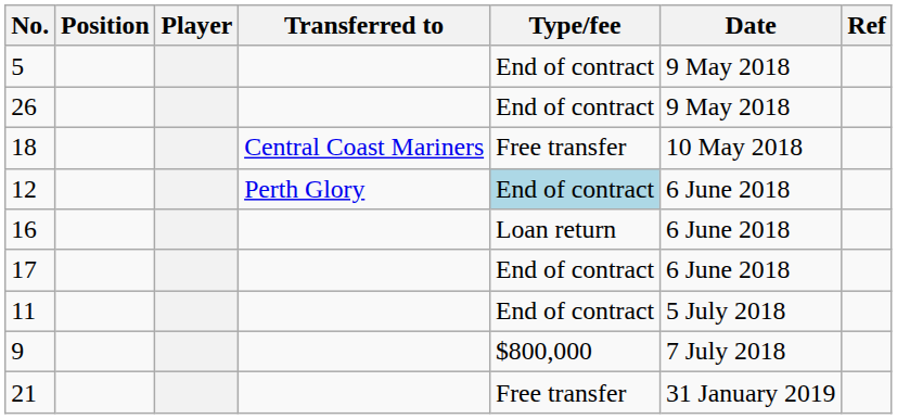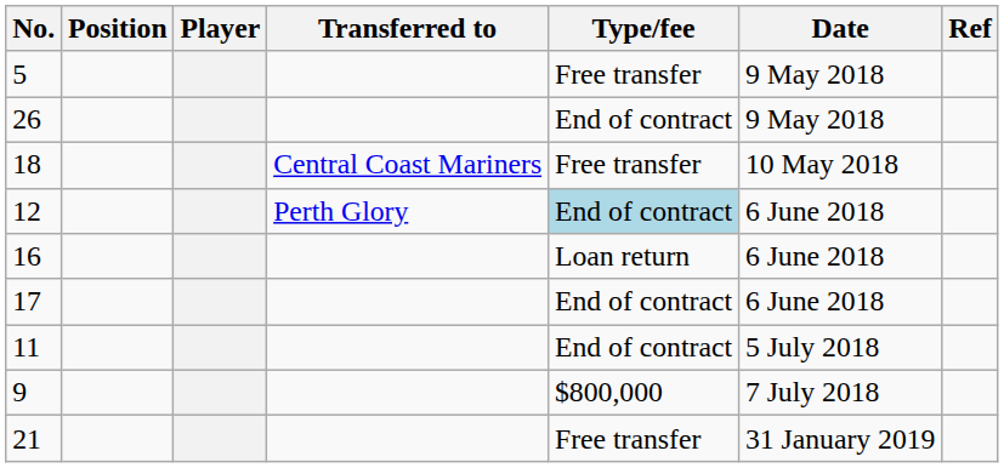 <table class="wikitable plainrowheaders sortable" style="text-align:center; text-align:left">
 <tr>
 <th scope="col">No.</th>
 <th scope="col">Position</th>
 <th scope="col">Player</th>
 <th scope="col">Transferred to</th>
 <th scope="col">Type/fee</th>
 <th scope="col">Date</th>
 <th scope="col" class="unsortable">Ref</th>
 </tr>
 <tr>
 <td>5</td>
 <td></td>
 <th scope="row"></th>
 <td></td>
-<td>End of contract</td>
+<td>Free transfer</td>
 <td>9 May 2018</td>
 <td></td>
 </tr>
 <tr>
 <td>26</td>
 <td></td>
 <th scope="row"></th>
 <td></td>
 <td>End of contract</td>
 <td>9 May 2018</td>
 <td></td>
 </tr>
 <tr>
 <td>18</td>
 <td></td>
 <th scope="row"></th>
 <td><a href='#'>Central Coast Mariners</a></td>
 <td>Free transfer</td>
 <td>10 May 2018</td>
 <td></td>
 </tr>
 <tr>
 <td>12</td>
 <td></td>
 <th scope="row"></th>
 <td><a href='#'>Perth Glory</a></td>
 <td style="background: lightblue;">End of contract</td>
 <td>6 June 2018</td>
 <td></td>
 </tr>
 <tr>
 <td>16</td>
 <td></td>
 <th scope="row"></th>
 <td></td>
 <td>Loan return</td>
 <td>6 June 2018</td>
 <td></td>
 </tr>
 <tr>
 <td>17</td>
 <td></td>
 <th scope="row"></th>
 <td></td>
 <td>End of contract</td>
 <td>6 June 2018</td>
 <td></td>
 </tr>
 <tr>
 <td>11</td>
 <td></td>
 <th scope="row"></th>
 <td></td>
 <td>End of contract</td>
 <td>5 July 2018</td>
 <td></td>
 </tr>
 <tr>
 <td>9</td>
 <td></td>
 <th scope="row"></th>
 <td></td>
 <td>$800,000</td>
 <td>7 July 2018</td>
 <td></td>
 </tr>
 <tr>
 <td>21</td>
 <td></td>
 <th scope="row"></th>
 <td></td>
 <td>Free transfer</td>
 <td>31 January 2019</td>
 <td></td>
 </tr>
 </table>
